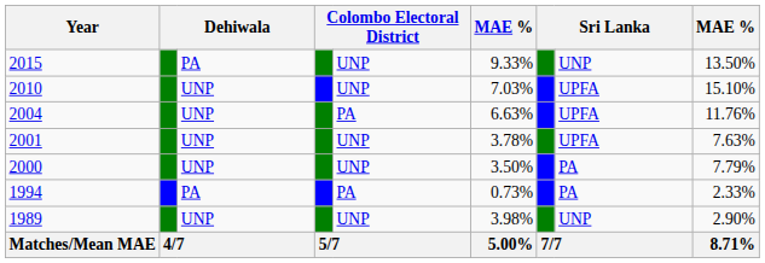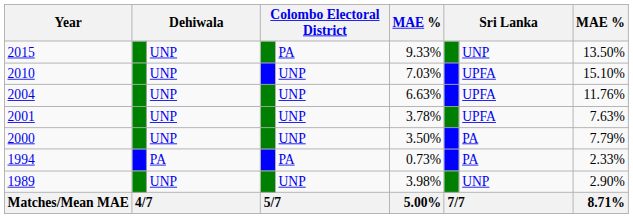 <table class="wikitable">
 <tr>
 <th>Year</th>
 <th colspan="2" width="144px">Dehiwala</th>
 <th colspan="2" width="144px"><a href='#'>Colombo Electoral District</a></th>
 <th><a href='#'>MAE</a> %</th>
 <th colspan="2" width="144px">Sri Lanka</th>
 <th>MAE %</th>
 </tr>
 <tr>
 <td><a href='#'>2015</a></td>
 <td style="background-color:green;" width="10px"></td>
+<td style="text-align:left;"><a href='#'>UNP</a></td>
+<td style="background-color:green;" width="10px"></td>
 <td style="text-align:left;"><a href='#'>PA</a></td>
-<td style="background-color:green;" width="10px"></td>
-<td style="text-align:left;"><a href='#'>UNP</a></td>
 <td style="text-align:right;">9.33%</td>
 <td style="background-color:green;" width="10px"></td>
 <td style="text-align:left;"><a href='#'>UNP</a></td>
 <td style="text-align:right;">13.50%</td>
 </tr>
 <tr>
 <td><a href='#'>2010</a></td>
 <td style="background-color:green;" width="10px"></td>
 <td style="text-align:left;"><a href='#'>UNP</a></td>
 <td style="background-color:blue;" width="10px"></td>
 <td style="text-align:left;"><a href='#'>UNP</a></td>
 <td style="text-align:right;">7.03%</td>
 <td style="background-color:blue;" width="10px"></td>
 <td style="text-align:left;"><a href='#'>UPFA</a></td>
 <td style="text-align:right;">15.10%</td>
 </tr>
 <tr>
 <td><a href='#'>2004</a></td>
 <td style="background-color:green;" width="10px"></td>
 <td style="text-align:left;"><a href='#'>UNP</a></td>
 <td style="background-color:green;" width="10px"></td>
-<td style="text-align:left;"><a href='#'>PA</a></td>
+<td style="text-align:left;"><a href='#'>UNP</a></td>
 <td style="text-align:right;">6.63%</td>
 <td style="background-color:blue;" width="10px"></td>
 <td style="text-align:left;"><a href='#'>UPFA</a></td>
 <td style="text-align:right;">11.76%</td>
 </tr>
 <tr>
 <td><a href='#'>2001</a></td>
 <td style="background-color:green;" width="10px"></td>
 <td style="text-align:left;"><a href='#'>UNP</a></td>
 <td style="background-color:green;" width="10px"></td>
 <td style="text-align:left;"><a href='#'>UNP</a></td>
 <td style="text-align:right;">3.78%</td>
 <td style="background-color:green;" width="10px"></td>
 <td style="text-align:left;"><a href='#'>UPFA</a></td>
 <td style="text-align:right;">7.63%</td>
 </tr>
 <tr>
 <td><a href='#'>2000</a></td>
 <td style="background-color:green;" width="10px"></td>
 <td style="text-align:left;"><a href='#'>UNP</a></td>
 <td style="background-color:green;" width="10px"></td>
 <td style="text-align:left;"><a href='#'>UNP</a></td>
 <td style="text-align:right;">3.50%</td>
 <td style="background-color:blue;" width="10px"></td>
 <td style="text-align:left;"><a href='#'>PA</a></td>
 <td style="text-align:right;">7.79%</td>
 </tr>
 <tr>
 <td><a href='#'>1994</a></td>
 <td style="background-color:blue;" width="10px"></td>
 <td style="text-align:left;"><a href='#'>PA</a></td>
 <td style="background-color:blue;" width="10px"></td>
 <td style="text-align:left;"><a href='#'>PA</a></td>
 <td style="text-align:right;">0.73%</td>
 <td style="background-color:blue;" width="10px"></td>
 <td style="text-align:left;"><a href='#'>PA</a></td>
 <td style="text-align:right;">2.33%</td>
 </tr>
 <tr>
 <td><a href='#'>1989</a></td>
 <td style="background-color:green;" width="10px"></td>
 <td style="text-align:left;"><a href='#'>UNP</a></td>
 <td style="background-color:green;" width="10px"></td>
 <td style="text-align:left;"><a href='#'>UNP</a></td>
 <td style="text-align:right;">3.98%</td>
 <td style="background-color:green;" width="10px"></td>
 <td style="text-align:left;"><a href='#'>UNP</a></td>
 <td style="text-align:right;">2.90%</td>
 </tr>
 <tr>
 <th>Matches/Mean MAE</th>
 <th style="text-align:left;"colspan="2" width="144px">4/7</th>
 <th style="text-align:left;"colspan="2" width="144px">5/7</th>
 <th style="text-align:right;">5.00%</th>
 <th style="text-align:left;"colspan="2" width="144px">7/7</th>
 <th style="text-align:right;">8.71%</th>
 </tr>
 </table>
